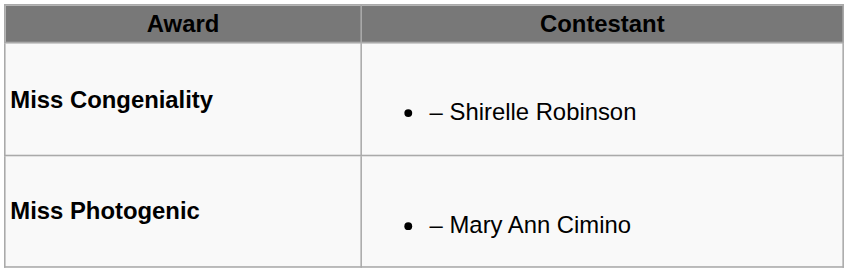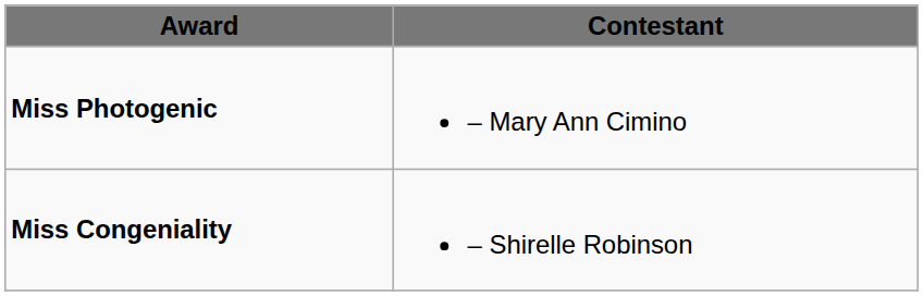 <table class="wikitable sortable" style="font-size: 95%;">
 <tr bgcolor="#787878" colspan=10 align="center">
 <td width="220"><span><strong>Award</strong></span></td>
 <td width="300"><span><strong>Contestant</strong></span></td>
 </tr>
 <tr>
+<td><strong>Miss Photogenic</strong></td>
+<td><br><ul><li><strong></strong> – Mary Ann Cimino</li></ul></td>
+</tr>
+<tr>
 <td><strong>Miss Congeniality</strong></td>
 <td><br><ul><li><strong></strong> – Shirelle Robinson</li></ul></td>
 </tr>
-<tr>
-<td><strong>Miss Photogenic</strong></td>
-<td><br><ul><li><strong></strong> – Mary Ann Cimino</li></ul></td>
-</tr>
 </table>
